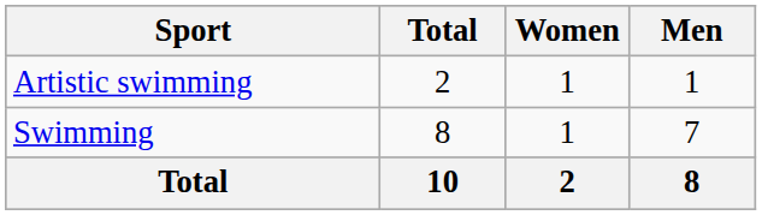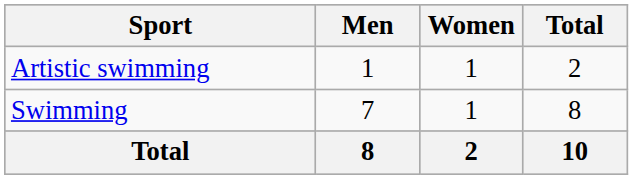 <table class="wikitable sortable" style="text-align:center;">
 <tr>
 <th width=180>Sport</th>
+<th width=55>Men</th>
+<th width=55>Women</th>
 <th width=55>Total</th>
-<th width=55>Women</th>
-<th width=55>Men</th>
 </tr>
 <tr>
 <td align=left><a href='#'>Artistic swimming</a></td>
-<td>2</td>
 <td>1</td>
 <td>1</td>
+<td>2</td>
 </tr>
 <tr>
 <td align=left><a href='#'>Swimming</a></td>
+<td>7</td>
+<td>1</td>
 <td>8</td>
-<td>1</td>
-<td>7</td>
 </tr>
 <tr>
 <th>Total</th>
+<th>8</th>
+<th>2</th>
 <th>10</th>
-<th>2</th>
-<th>8</th>
 </tr>
 </table>
